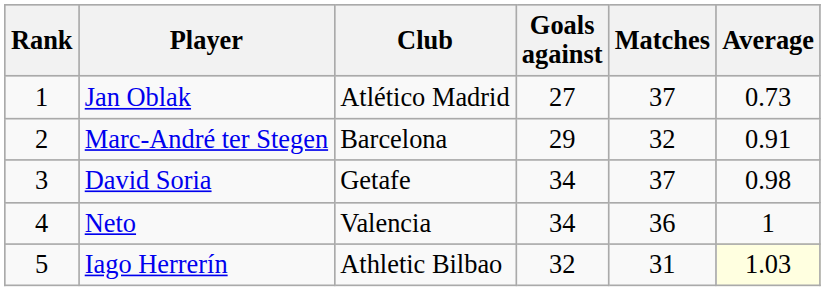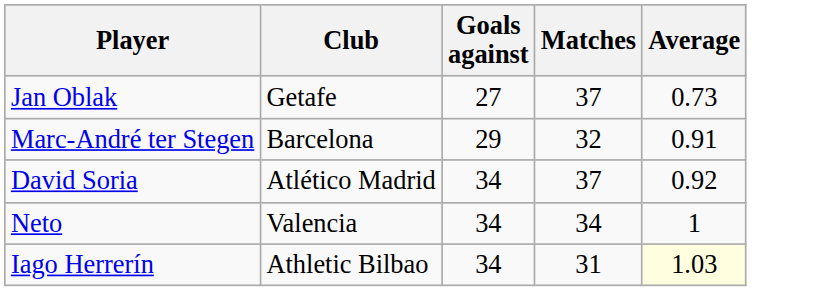 <table class="wikitable" style="text-align:center">
 <tr>
-<th>Rank</th>
 <th>Player</th>
 <th>Club</th>
 <th>Goals <br> against</th>
 <th>Matches</th>
 <th>Average</th>
 </tr>
 <tr>
-<td>1</td>
 <td align="left"> <a href='#'>Jan Oblak</a></td>
-<td align="left">Atlético Madrid</td>
+<td align="left">Getafe</td>
 <td>27</td>
 <td>37</td>
 <td>0.73</td>
 </tr>
 <tr>
-<td>2</td>
 <td align="left"> <a href='#'>Marc-André ter Stegen</a></td>
 <td align="left">Barcelona</td>
 <td>29</td>
 <td>32</td>
 <td>0.91</td>
 </tr>
 <tr>
-<td>3</td>
 <td align="left"> <a href='#'>David Soria</a></td>
-<td align="left">Getafe</td>
+<td align="left">Atlético Madrid</td>
 <td>34</td>
 <td>37</td>
-<td>0.98</td>
+<td>0.92</td>
 </tr>
 <tr>
-<td>4</td>
 <td align="left"> <a href='#'>Neto</a></td>
 <td align="left">Valencia</td>
 <td>34</td>
-<td>36</td>
+<td>34</td>
 <td>1</td>
 </tr>
 <tr>
-<td>5</td>
 <td align="left"> <a href='#'>Iago Herrerín</a></td>
 <td align="left">Athletic Bilbao</td>
-<td>32</td>
+<td>34</td>
 <td>31</td>
 <td style="background: lightyellow;">1.03</td>
 </tr>
 </table>
